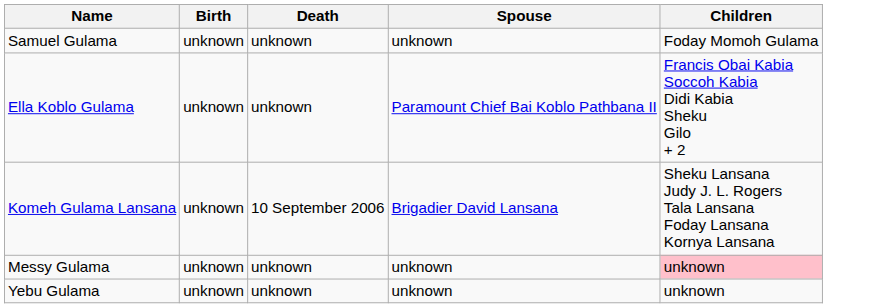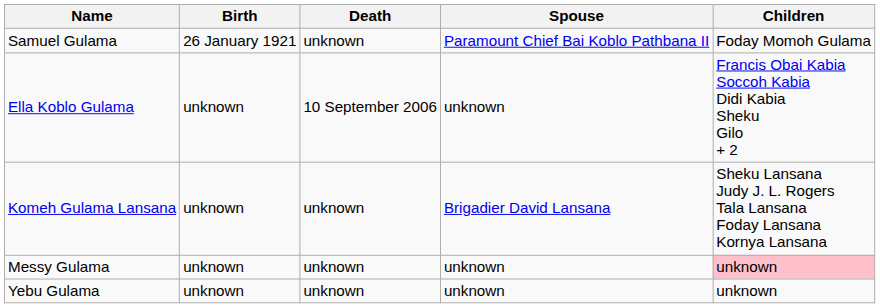 <table class="wikitable">
 <tr>
 <th>Name</th>
 <th>Birth</th>
 <th>Death</th>
 <th>Spouse</th>
 <th>Children</th>
 </tr>
 <tr>
 <td>Samuel Gulama</td>
+<td>26 January 1921</td>
 <td>unknown</td>
-<td>unknown</td>
-<td>unknown</td>
+<td><a href='#'>Paramount Chief Bai Koblo Pathbana II</a></td>
 <td>Foday Momoh Gulama</td>
 </tr>
 <tr>
 <td><a href='#'>Ella Koblo Gulama</a></td>
 <td>unknown</td>
+<td>10 September 2006</td>
 <td>unknown</td>
-<td><a href='#'>Paramount Chief Bai Koblo Pathbana II</a></td>
 <td><a href='#'>Francis Obai Kabia</a><br><a href='#'>Soccoh Kabia</a><br>Didi Kabia<br>Sheku<br>Gilo<br>+ 2<br></td>
 </tr>
 <tr>
 <td><a href='#'>Komeh Gulama Lansana</a></td>
 <td>unknown</td>
-<td>10 September 2006</td>
+<td>unknown</td>
 <td><a href='#'>Brigadier David Lansana</a></td>
 <td>Sheku Lansana<br> Judy J. L. Rogers<br> Tala Lansana<br> Foday Lansana<br> Kornya Lansana<br></td>
 </tr>
 <tr>
 <td>Messy Gulama</td>
 <td>unknown</td>
 <td>unknown</td>
 <td>unknown</td>
 <td style="background: pink;">unknown</td>
 </tr>
 <tr>
 <td>Yebu Gulama</td>
 <td>unknown</td>
 <td>unknown</td>
 <td>unknown</td>
 <td>unknown</td>
 </tr>
 </table>
